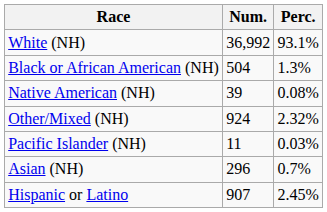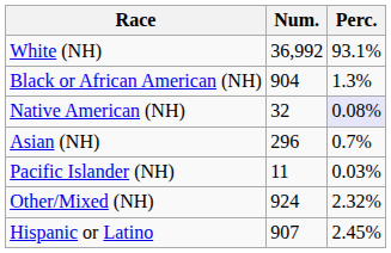 <table class="wikitable">
 <tr>
 <th>Race</th>
 <th>Num.</th>
 <th>Perc.</th>
 </tr>
 <tr>
 <td><a href='#'>White</a> (NH)</td>
 <td>36,992</td>
 <td>93.1%</td>
 </tr>
 <tr>
 <td><a href='#'>Black or African American</a> (NH)</td>
-<td>504</td>
+<td>904</td>
 <td>1.3%</td>
 </tr>
 <tr>
 <td><a href='#'>Native American</a> (NH)</td>
-<td>39</td>
-<td>0.08%</td>
+<td>32</td>
+<td style="background: lavender;">0.08%</td>
+</tr>
+<tr>
+<td><a href='#'>Asian</a> (NH)</td>
+<td>296</td>
+<td>0.7%</td>
+</tr>
+<tr>
+<td><a href='#'>Pacific Islander</a> (NH)</td>
+<td>11</td>
+<td>0.03%</td>
 </tr>
 <tr>
 <td><a href='#'>Other/Mixed</a> (NH)</td>
 <td>924</td>
 <td>2.32%</td>
 </tr>
 <tr>
-<td><a href='#'>Pacific Islander</a> (NH)</td>
-<td>11</td>
-<td>0.03%</td>
-</tr>
-<tr>
-<td><a href='#'>Asian</a> (NH)</td>
-<td>296</td>
-<td>0.7%</td>
-</tr>
-<tr>
 <td><a href='#'>Hispanic</a> or <a href='#'>Latino</a></td>
 <td>907</td>
 <td>2.45%</td>
 </tr>
 </table>
